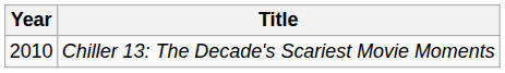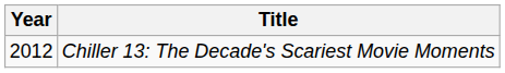 <table class="wikitable sortable">
 <tr>
 <th>Year</th>
 <th>Title</th>
 </tr>
 <tr>
-<td>2010</td>
+<td>2012</td>
 <td><em>Chiller 13: The Decade's Scariest Movie Moments</em></td>
 </tr>
 </table>
